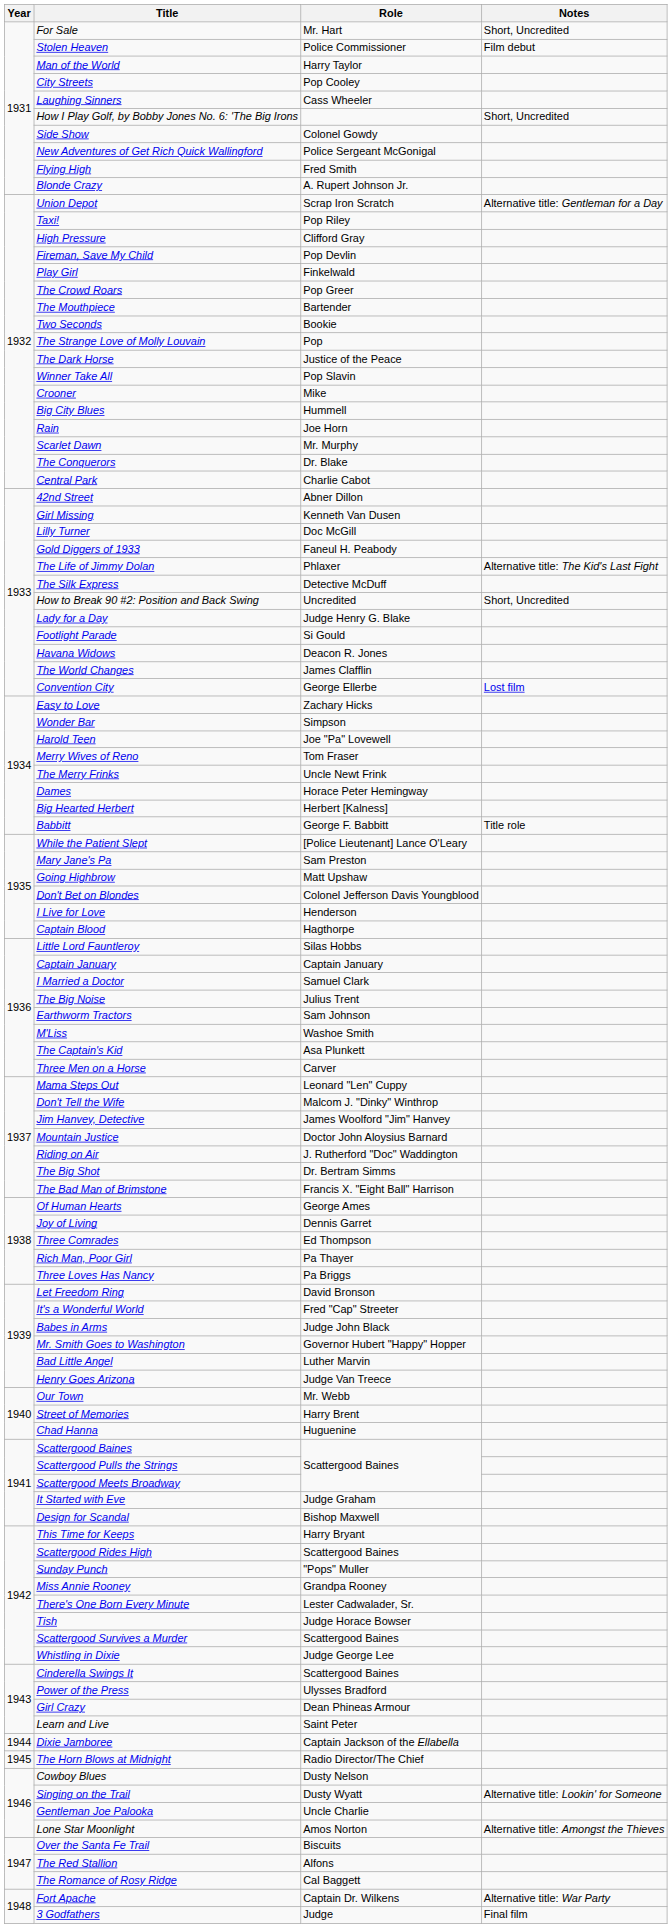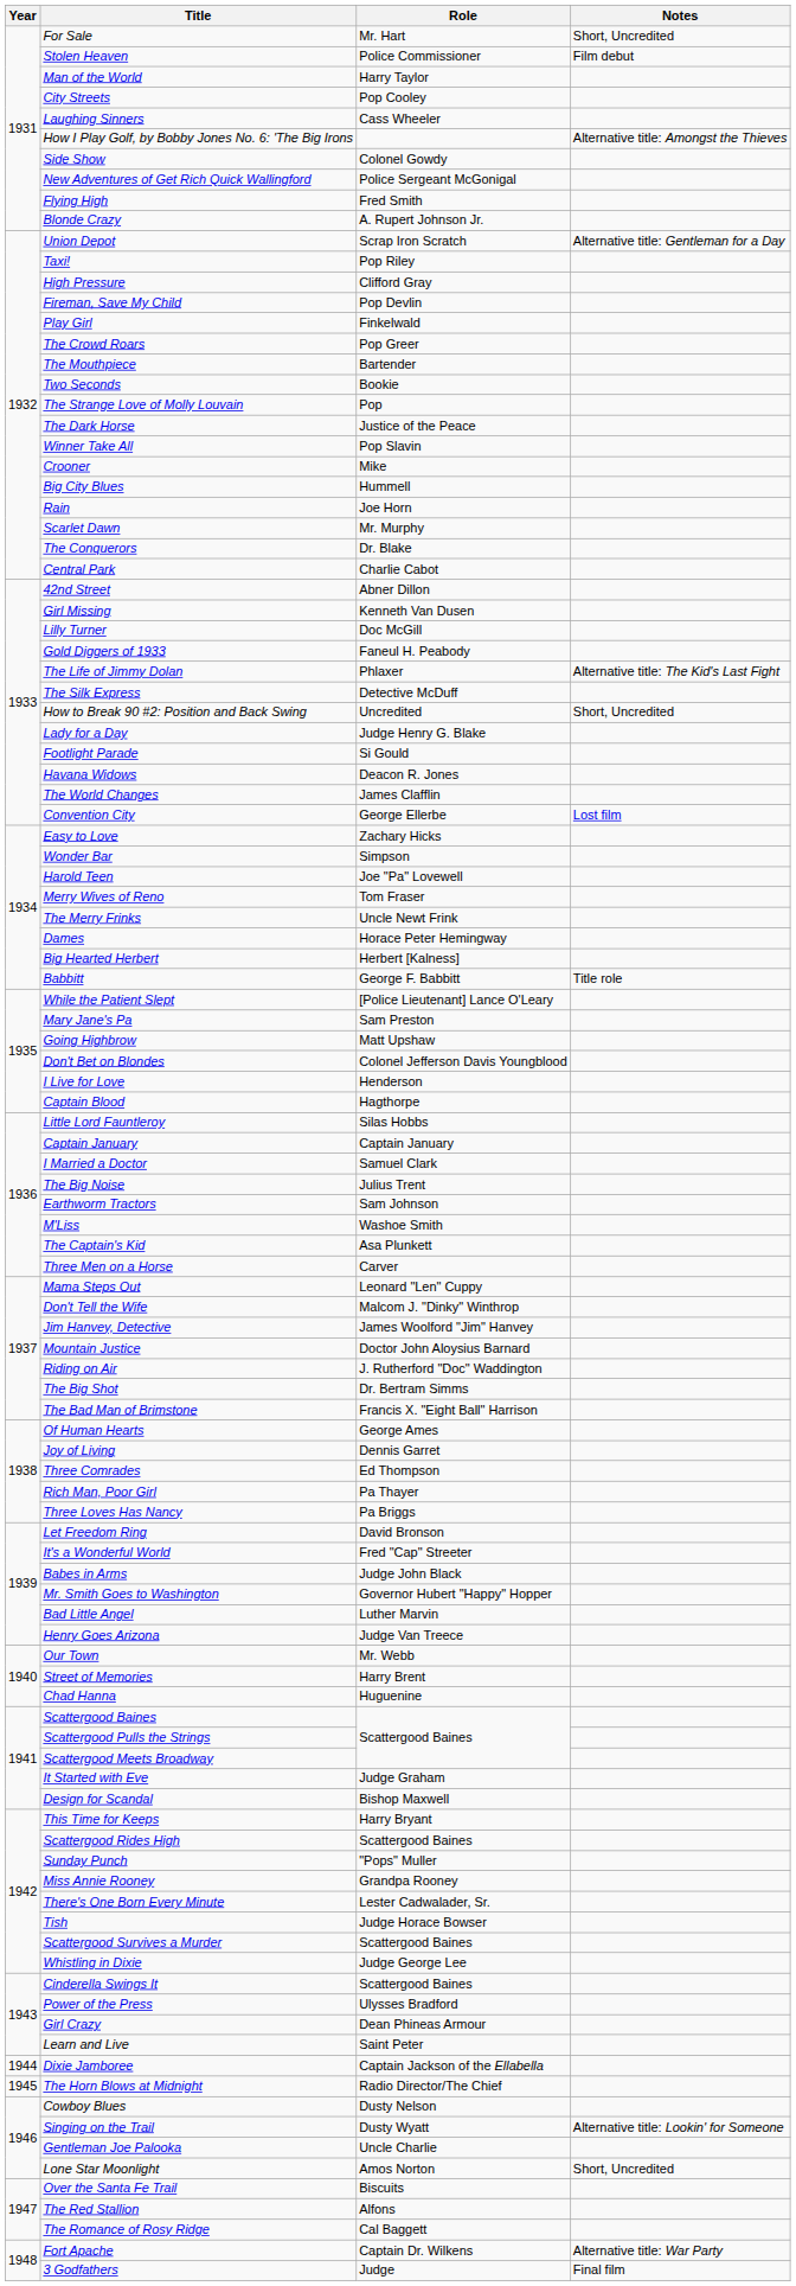 <table class="wikitable" style="font-size: 90%;">
 <tr>
 <th>Year</th>
 <th>Title</th>
 <th>Role</th>
 <th>Notes</th>
 </tr>
 <tr>
 <td rowspan=10>1931</td>
 <td><em>For Sale</em></td>
 <td>Mr. Hart</td>
 <td>Short, Uncredited</td>
 </tr>
 <tr>
 <td><em><a href='#'>Stolen Heaven</a></em></td>
 <td>Police Commissioner</td>
 <td>Film debut</td>
 </tr>
 <tr>
 <td><em><a href='#'>Man of the World</a></em></td>
 <td>Harry Taylor</td>
 <td></td>
 </tr>
 <tr>
 <td><em><a href='#'>City Streets</a></em></td>
 <td>Pop Cooley</td>
 <td></td>
 </tr>
 <tr>
 <td><em><a href='#'>Laughing Sinners</a></em></td>
 <td>Cass Wheeler</td>
 <td></td>
 </tr>
 <tr>
 <td><em>How I Play Golf, by Bobby Jones No. 6: 'The Big Irons</em></td>
 <td></td>
-<td>Short, Uncredited</td>
+<td>Alternative title: <em>Amongst the Thieves</em></td>
 </tr>
 <tr>
 <td><em><a href='#'>Side Show</a></em></td>
 <td>Colonel Gowdy</td>
 <td></td>
 </tr>
 <tr>
 <td><em><a href='#'>New Adventures of Get Rich Quick Wallingford</a></em></td>
 <td>Police Sergeant McGonigal</td>
 <td></td>
 </tr>
 <tr>
 <td><em><a href='#'>Flying High</a></em></td>
 <td>Fred Smith</td>
 <td></td>
 </tr>
 <tr>
 <td><em><a href='#'>Blonde Crazy</a></em></td>
 <td>A. Rupert Johnson Jr.</td>
 <td></td>
 </tr>
 <tr>
 <td rowspan=17>1932</td>
 <td><em><a href='#'>Union Depot</a></em></td>
 <td>Scrap Iron Scratch</td>
 <td>Alternative title: <em>Gentleman for a Day</em></td>
 </tr>
 <tr>
 <td><em><a href='#'>Taxi!</a></em></td>
 <td>Pop Riley</td>
 <td></td>
 </tr>
 <tr>
 <td><em><a href='#'>High Pressure</a></em></td>
 <td>Clifford Gray</td>
 <td></td>
 </tr>
 <tr>
 <td><em><a href='#'>Fireman, Save My Child</a></em></td>
 <td>Pop Devlin</td>
 <td></td>
 </tr>
 <tr>
 <td><em><a href='#'>Play Girl</a></em></td>
 <td>Finkelwald</td>
 <td></td>
 </tr>
 <tr>
 <td><em><a href='#'>The Crowd Roars</a></em></td>
 <td>Pop Greer</td>
 <td></td>
 </tr>
 <tr>
 <td><em><a href='#'>The Mouthpiece</a></em></td>
 <td>Bartender</td>
 <td></td>
 </tr>
 <tr>
 <td><em><a href='#'>Two Seconds</a></em></td>
 <td>Bookie</td>
 <td></td>
 </tr>
 <tr>
 <td><em><a href='#'>The Strange Love of Molly Louvain</a></em></td>
 <td>Pop</td>
 <td></td>
 </tr>
 <tr>
 <td><em><a href='#'>The Dark Horse</a></em></td>
 <td>Justice of the Peace</td>
 <td></td>
 </tr>
 <tr>
 <td><em><a href='#'>Winner Take All</a></em></td>
 <td>Pop Slavin</td>
 <td></td>
 </tr>
 <tr>
 <td><em><a href='#'>Crooner</a></em></td>
 <td>Mike</td>
 <td></td>
 </tr>
 <tr>
 <td><em><a href='#'>Big City Blues</a></em></td>
 <td>Hummell</td>
 <td></td>
 </tr>
 <tr>
 <td><em><a href='#'>Rain</a></em></td>
 <td>Joe Horn</td>
 <td></td>
 </tr>
 <tr>
 <td><em><a href='#'>Scarlet Dawn</a></em></td>
 <td>Mr. Murphy</td>
 <td></td>
 </tr>
 <tr>
 <td><em><a href='#'>The Conquerors</a></em></td>
 <td>Dr. Blake</td>
 <td></td>
 </tr>
 <tr>
 <td><em><a href='#'>Central Park</a></em></td>
 <td>Charlie Cabot</td>
 <td></td>
 </tr>
 <tr>
 <td rowspan=12>1933</td>
 <td><em><a href='#'>42nd Street</a></em></td>
 <td>Abner Dillon</td>
 <td></td>
 </tr>
 <tr>
 <td><em><a href='#'>Girl Missing</a></em></td>
 <td>Kenneth Van Dusen</td>
 <td></td>
 </tr>
 <tr>
 <td><em><a href='#'>Lilly Turner</a></em></td>
 <td>Doc McGill</td>
 <td></td>
 </tr>
 <tr>
 <td><em><a href='#'>Gold Diggers of 1933</a></em></td>
 <td>Faneul H. Peabody</td>
 <td></td>
 </tr>
 <tr>
 <td><em><a href='#'>The Life of Jimmy Dolan</a></em></td>
 <td>Phlaxer</td>
 <td>Alternative title: <em>The Kid's Last Fight</em></td>
 </tr>
 <tr>
 <td><em><a href='#'>The Silk Express</a></em></td>
 <td>Detective McDuff</td>
 <td></td>
 </tr>
 <tr>
 <td><em>How to Break 90 #2: Position and Back Swing</em></td>
 <td>Uncredited</td>
 <td>Short, Uncredited</td>
 </tr>
 <tr>
 <td><em><a href='#'>Lady for a Day</a></em></td>
 <td>Judge Henry G. Blake</td>
 <td></td>
 </tr>
 <tr>
 <td><em><a href='#'>Footlight Parade</a></em></td>
 <td>Si Gould</td>
 <td></td>
 </tr>
 <tr>
 <td><em><a href='#'>Havana Widows</a></em></td>
 <td>Deacon R. Jones</td>
 <td></td>
 </tr>
 <tr>
 <td><em><a href='#'>The World Changes</a></em></td>
 <td>James Clafflin</td>
 <td></td>
 </tr>
 <tr>
 <td><em><a href='#'>Convention City</a></em></td>
 <td>George Ellerbe</td>
 <td><a href='#'>Lost film</a></td>
 </tr>
 <tr>
 <td rowspan=8>1934</td>
 <td><em><a href='#'>Easy to Love</a></em></td>
 <td>Zachary Hicks</td>
 <td></td>
 </tr>
 <tr>
 <td><em><a href='#'>Wonder Bar</a></em></td>
 <td>Simpson</td>
 <td></td>
 </tr>
 <tr>
 <td><em><a href='#'>Harold Teen</a></em></td>
 <td>Joe "Pa" Lovewell</td>
 <td></td>
 </tr>
 <tr>
 <td><em><a href='#'>Merry Wives of Reno</a></em></td>
 <td>Tom Fraser</td>
 <td></td>
 </tr>
 <tr>
 <td><em><a href='#'>The Merry Frinks</a></em></td>
 <td>Uncle Newt Frink</td>
 <td></td>
 </tr>
 <tr>
 <td><em><a href='#'>Dames</a></em></td>
 <td>Horace Peter Hemingway</td>
 <td></td>
 </tr>
 <tr>
 <td><em><a href='#'>Big Hearted Herbert</a></em></td>
 <td>Herbert [Kalness]</td>
 <td></td>
 </tr>
 <tr>
 <td><em><a href='#'>Babbitt</a></em></td>
 <td>George F. Babbitt</td>
 <td>Title role</td>
 </tr>
 <tr>
 <td rowspan=6>1935</td>
 <td><em><a href='#'>While the Patient Slept</a></em></td>
 <td>[Police Lieutenant] Lance O'Leary</td>
 <td></td>
 </tr>
 <tr>
 <td><em><a href='#'>Mary Jane's Pa</a></em></td>
 <td>Sam Preston</td>
 <td></td>
 </tr>
 <tr>
 <td><em><a href='#'>Going Highbrow</a></em></td>
 <td>Matt Upshaw</td>
 <td></td>
 </tr>
 <tr>
 <td><em><a href='#'>Don't Bet on Blondes</a></em></td>
 <td>Colonel Jefferson Davis Youngblood</td>
 <td></td>
 </tr>
 <tr>
 <td><em><a href='#'>I Live for Love</a></em></td>
 <td>Henderson</td>
 <td></td>
 </tr>
 <tr>
 <td><em><a href='#'>Captain Blood</a></em></td>
 <td>Hagthorpe</td>
 <td></td>
 </tr>
 <tr>
 <td rowspan=8>1936</td>
 <td><em><a href='#'>Little Lord Fauntleroy</a></em></td>
 <td>Silas Hobbs</td>
 <td></td>
 </tr>
 <tr>
 <td><em><a href='#'>Captain January</a></em></td>
 <td>Captain January</td>
 <td></td>
 </tr>
 <tr>
 <td><em><a href='#'>I Married a Doctor</a></em></td>
 <td>Samuel Clark</td>
 <td></td>
 </tr>
 <tr>
 <td><em><a href='#'>The Big Noise</a></em></td>
 <td>Julius Trent</td>
 <td></td>
 </tr>
 <tr>
 <td><em><a href='#'>Earthworm Tractors</a></em></td>
 <td>Sam Johnson</td>
 <td></td>
 </tr>
 <tr>
 <td><em><a href='#'>M'Liss</a></em></td>
 <td>Washoe Smith</td>
 <td></td>
 </tr>
 <tr>
 <td><em><a href='#'>The Captain's Kid</a></em></td>
 <td>Asa Plunkett</td>
 <td></td>
 </tr>
 <tr>
 <td><em><a href='#'>Three Men on a Horse</a></em></td>
 <td>Carver</td>
 <td></td>
 </tr>
 <tr>
 <td rowspan=7>1937</td>
 <td><em><a href='#'>Mama Steps Out</a></em></td>
 <td>Leonard "Len" Cuppy</td>
 <td></td>
 </tr>
 <tr>
 <td><em><a href='#'>Don't Tell the Wife</a></em></td>
 <td>Malcom J. "Dinky" Winthrop</td>
 <td></td>
 </tr>
 <tr>
 <td><em><a href='#'>Jim Hanvey, Detective</a></em></td>
 <td>James Woolford "Jim" Hanvey</td>
 <td></td>
 </tr>
 <tr>
 <td><em><a href='#'>Mountain Justice</a></em></td>
 <td>Doctor John Aloysius Barnard</td>
 <td></td>
 </tr>
 <tr>
 <td><em><a href='#'>Riding on Air</a></em></td>
 <td>J. Rutherford "Doc" Waddington</td>
 <td></td>
 </tr>
 <tr>
 <td><em><a href='#'>The Big Shot</a></em></td>
 <td>Dr. Bertram Simms</td>
 <td></td>
 </tr>
 <tr>
 <td><em><a href='#'>The Bad Man of Brimstone</a></em></td>
 <td>Francis X. "Eight Ball" Harrison</td>
 <td></td>
 </tr>
 <tr>
 <td rowspan=5>1938</td>
 <td><em><a href='#'>Of Human Hearts</a></em></td>
 <td>George Ames</td>
 <td></td>
 </tr>
 <tr>
 <td><em><a href='#'>Joy of Living</a></em></td>
 <td>Dennis Garret</td>
 <td></td>
 </tr>
 <tr>
 <td><em><a href='#'>Three Comrades</a></em></td>
 <td>Ed Thompson</td>
 <td></td>
 </tr>
 <tr>
 <td><em><a href='#'>Rich Man, Poor Girl</a></em></td>
 <td>Pa Thayer</td>
 <td></td>
 </tr>
 <tr>
 <td><em><a href='#'>Three Loves Has Nancy</a></em></td>
 <td>Pa Briggs</td>
 <td></td>
 </tr>
 <tr>
 <td rowspan=6>1939</td>
 <td><em><a href='#'>Let Freedom Ring</a></em></td>
 <td>David Bronson</td>
 <td></td>
 </tr>
 <tr>
 <td><em><a href='#'>It's a Wonderful World</a></em></td>
 <td>Fred "Cap" Streeter</td>
 <td></td>
 </tr>
 <tr>
 <td><em><a href='#'>Babes in Arms</a></em></td>
 <td>Judge John Black</td>
 <td></td>
 </tr>
 <tr>
 <td><em><a href='#'>Mr. Smith Goes to Washington</a></em></td>
 <td>Governor Hubert "Happy" Hopper</td>
 <td></td>
 </tr>
 <tr>
 <td><em><a href='#'>Bad Little Angel</a></em></td>
 <td>Luther Marvin</td>
 <td></td>
 </tr>
 <tr>
 <td><em><a href='#'>Henry Goes Arizona</a></em></td>
 <td>Judge Van Treece</td>
 <td></td>
 </tr>
 <tr>
 <td rowspan=3>1940</td>
 <td><em><a href='#'>Our Town</a></em></td>
 <td>Mr. Webb</td>
 <td></td>
 </tr>
 <tr>
 <td><em><a href='#'>Street of Memories</a></em></td>
 <td>Harry Brent</td>
 <td></td>
 </tr>
 <tr>
 <td><em><a href='#'>Chad Hanna</a></em></td>
 <td>Huguenine</td>
 <td></td>
 </tr>
 <tr>
 <td rowspan=5>1941</td>
 <td><em><a href='#'>Scattergood Baines</a></em></td>
 <td rowspan="3">Scattergood Baines</td>
 <td></td>
 </tr>
 <tr>
 <td><em><a href='#'>Scattergood Pulls the Strings</a></em></td>
 <td></td>
 </tr>
 <tr>
 <td><em><a href='#'>Scattergood Meets Broadway</a></em></td>
 <td></td>
 </tr>
 <tr>
 <td><em><a href='#'>It Started with Eve</a></em></td>
 <td>Judge Graham</td>
 <td></td>
 </tr>
 <tr>
 <td><em><a href='#'>Design for Scandal</a></em></td>
 <td>Bishop Maxwell</td>
 <td></td>
 </tr>
 <tr>
 <td rowspan=8>1942</td>
 <td><em><a href='#'>This Time for Keeps</a></em></td>
 <td>Harry Bryant</td>
 <td></td>
 </tr>
 <tr>
 <td><em><a href='#'>Scattergood Rides High</a></em></td>
 <td>Scattergood Baines</td>
 <td></td>
 </tr>
 <tr>
 <td><em><a href='#'>Sunday Punch</a></em></td>
 <td>"Pops" Muller</td>
 <td></td>
 </tr>
 <tr>
 <td><em><a href='#'>Miss Annie Rooney</a></em></td>
 <td>Grandpa Rooney</td>
 <td></td>
 </tr>
 <tr>
 <td><em><a href='#'>There's One Born Every Minute</a></em></td>
 <td>Lester Cadwalader, Sr.</td>
 <td></td>
 </tr>
 <tr>
 <td><em><a href='#'>Tish</a></em></td>
 <td>Judge Horace Bowser</td>
 <td></td>
 </tr>
 <tr>
 <td><em><a href='#'>Scattergood Survives a Murder</a></em></td>
 <td>Scattergood Baines</td>
 <td></td>
 </tr>
 <tr>
 <td><em><a href='#'>Whistling in Dixie</a></em></td>
 <td>Judge George Lee</td>
 <td></td>
 </tr>
 <tr>
 <td rowspan=4>1943</td>
 <td><em><a href='#'>Cinderella Swings It</a></em></td>
 <td>Scattergood Baines</td>
 <td></td>
 </tr>
 <tr>
 <td><em><a href='#'>Power of the Press</a></em></td>
 <td>Ulysses Bradford</td>
 <td></td>
 </tr>
 <tr>
 <td><em><a href='#'>Girl Crazy</a></em></td>
 <td>Dean Phineas Armour</td>
 <td></td>
 </tr>
 <tr>
 <td><em>Learn and Live</em></td>
 <td>Saint Peter</td>
 <td></td>
 </tr>
 <tr>
 <td>1944</td>
 <td><em><a href='#'>Dixie Jamboree</a></em></td>
 <td>Captain Jackson of the <em>Ellabella</em></td>
 <td></td>
 </tr>
 <tr>
 <td>1945</td>
 <td><em><a href='#'>The Horn Blows at Midnight</a></em></td>
 <td>Radio Director/The Chief</td>
 <td></td>
 </tr>
 <tr>
 <td rowspan=4>1946</td>
 <td><em>Cowboy Blues</em></td>
 <td>Dusty Nelson</td>
 <td></td>
 </tr>
 <tr>
 <td><em><a href='#'>Singing on the Trail</a></em></td>
 <td>Dusty Wyatt</td>
 <td>Alternative title: <em>Lookin' for Someone</em></td>
 </tr>
 <tr>
 <td><em><a href='#'>Gentleman Joe Palooka</a></em></td>
 <td>Uncle Charlie</td>
 <td></td>
 </tr>
 <tr>
 <td><em>Lone Star Moonlight</em></td>
 <td>Amos Norton</td>
-<td>Alternative title: <em>Amongst the Thieves</em></td>
+<td>Short, Uncredited</td>
 </tr>
 <tr>
 <td rowspan=3>1947</td>
 <td><em><a href='#'>Over the Santa Fe Trail</a></em></td>
 <td>Biscuits</td>
 <td></td>
 </tr>
 <tr>
 <td><em><a href='#'>The Red Stallion</a></em></td>
 <td>Alfons</td>
 <td></td>
 </tr>
 <tr>
 <td><em><a href='#'>The Romance of Rosy Ridge</a></em></td>
 <td>Cal Baggett</td>
 <td></td>
 </tr>
 <tr>
 <td rowspan=2>1948</td>
 <td><em><a href='#'>Fort Apache</a></em></td>
 <td>Captain Dr. Wilkens</td>
 <td>Alternative title: <em>War Party</em></td>
 </tr>
 <tr>
 <td><em><a href='#'>3 Godfathers</a></em></td>
 <td>Judge</td>
 <td>Final film</td>
 </tr>
 </table>
